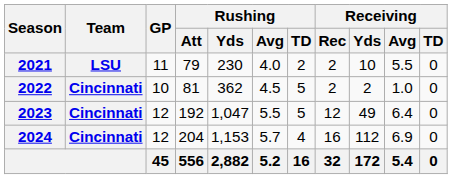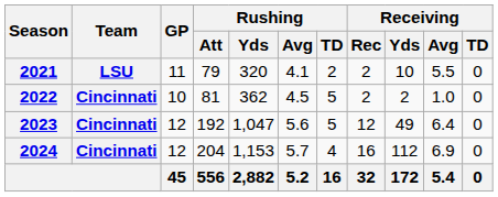 <table class="wikitable" style="text-align:center;">
 <tr>
 <th rowspan="2">Season</th>
 <th rowspan="2">Team</th>
 <th rowspan="2">GP</th>
 <th colspan="4">Rushing</th>
 <th colspan="4">Receiving</th>
 </tr>
 <tr>
 <th>Att</th>
 <th>Yds</th>
 <th>Avg</th>
 <th>TD</th>
 <th>Rec</th>
 <th>Yds</th>
 <th>Avg</th>
 <th>TD</th>
 </tr>
 <tr>
 <th><a href='#'>2021</a></th>
 <th><a href='#'>LSU</a></th>
 <td>11</td>
 <td>79</td>
-<td>230</td>
-<td>4.0</td>
+<td>320</td>
+<td>4.1</td>
 <td>2</td>
 <td>2</td>
 <td>10</td>
 <td>5.5</td>
 <td>0</td>
 </tr>
 <tr>
 <th><a href='#'>2022</a></th>
 <th><a href='#'>Cincinnati</a></th>
 <td>10</td>
 <td>81</td>
 <td>362</td>
 <td>4.5</td>
 <td>5</td>
 <td>2</td>
 <td>2</td>
 <td>1.0</td>
 <td>0</td>
 </tr>
 <tr>
 <th><a href='#'>2023</a></th>
 <th><a href='#'>Cincinnati</a></th>
 <td>12</td>
 <td>192</td>
 <td>1,047</td>
-<td>5.5</td>
+<td>5.6</td>
 <td>5</td>
 <td>12</td>
 <td>49</td>
 <td>6.4</td>
 <td>0</td>
 </tr>
 <tr>
 <th><a href='#'>2024</a></th>
 <th><a href='#'>Cincinnati</a></th>
 <td>12</td>
 <td>204</td>
 <td>1,153</td>
 <td>5.7</td>
 <td>4</td>
 <td>16</td>
 <td>112</td>
 <td>6.9</td>
 <td>0</td>
 </tr>
 <tr>
 <th colspan="2"></th>
 <th>45</th>
 <th>556</th>
 <th>2,882</th>
 <th>5.2</th>
 <th>16</th>
 <th>32</th>
 <th>172</th>
 <th>5.4</th>
 <th>0</th>
 </tr>
 </table>
